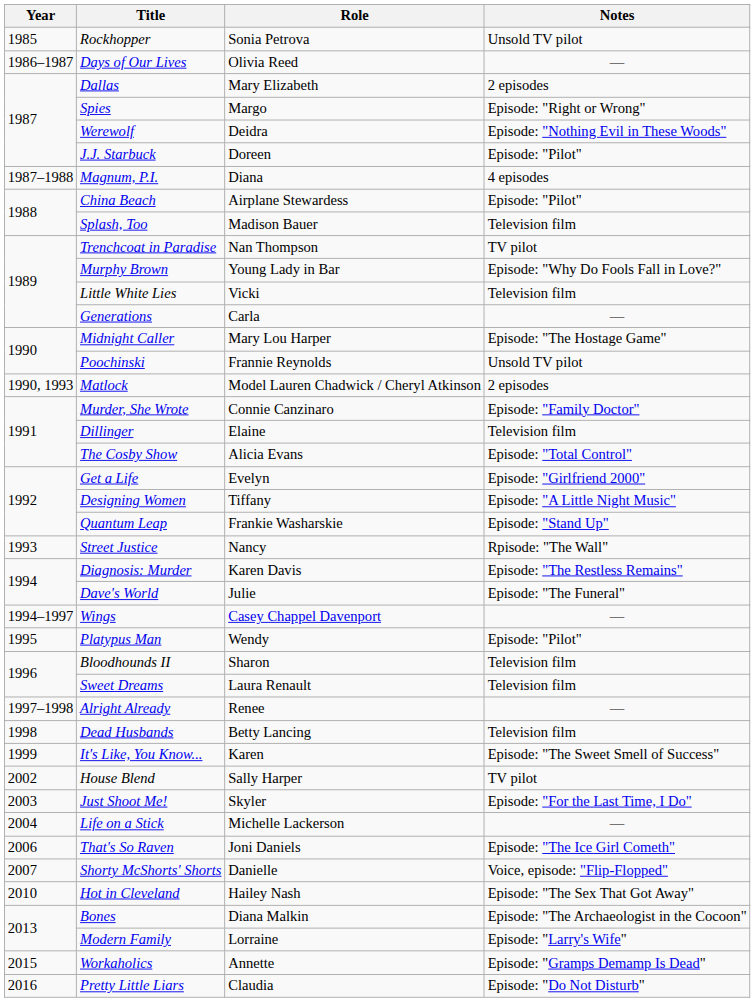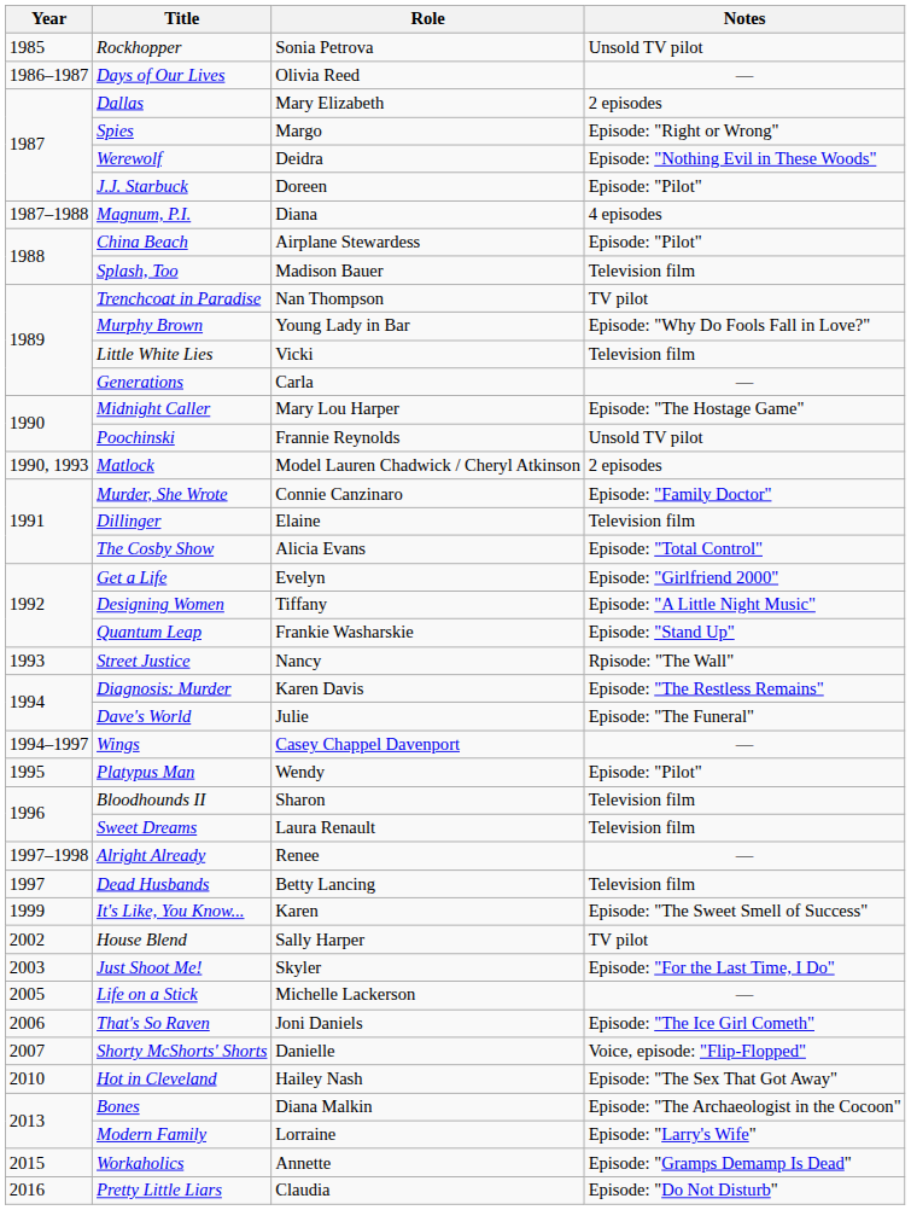 <table class="wikitable plainrowheaders sortable">
 <tr>
 <th scope="col">Year</th>
 <th scope="col">Title</th>
 <th scope="col">Role</th>
 <th scope="col">Notes</th>
 </tr>
 <tr>
 <td>1985</td>
 <td><em>Rockhopper</em></td>
 <td>Sonia Petrova</td>
 <td>Unsold TV pilot</td>
 </tr>
 <tr>
 <td>1986–1987</td>
 <td><em><a href='#'>Days of Our Lives</a></em></td>
 <td>Olivia Reed</td>
 <td align="center">—</td>
 </tr>
 <tr>
 <td rowspan="4">1987</td>
 <td><em><a href='#'>Dallas</a></em></td>
 <td>Mary Elizabeth</td>
 <td>2 episodes</td>
 </tr>
 <tr>
 <td><em><a href='#'>Spies</a></em></td>
 <td>Margo</td>
 <td>Episode: "Right or Wrong"</td>
 </tr>
 <tr>
 <td><em><a href='#'>Werewolf</a></em></td>
 <td>Deidra</td>
 <td>Episode: <a href='#'>"Nothing Evil in These Woods"</a></td>
 </tr>
 <tr>
 <td><em><a href='#'>J.J. Starbuck</a></em></td>
 <td>Doreen</td>
 <td>Episode: "Pilot"</td>
 </tr>
 <tr>
 <td>1987–1988</td>
 <td><em><a href='#'>Magnum, P.I.</a></em></td>
 <td>Diana</td>
 <td>4 episodes</td>
 </tr>
 <tr>
 <td rowspan="2">1988</td>
 <td><em><a href='#'>China Beach</a></em></td>
 <td>Airplane Stewardess</td>
 <td>Episode: "Pilot"</td>
 </tr>
 <tr>
 <td><em><a href='#'>Splash, Too</a></em></td>
 <td>Madison Bauer</td>
 <td>Television film</td>
 </tr>
 <tr>
 <td rowspan="4">1989</td>
 <td><em><a href='#'>Trenchcoat in Paradise</a></em></td>
 <td>Nan Thompson</td>
 <td>TV pilot</td>
 </tr>
 <tr>
 <td><em><a href='#'>Murphy Brown</a></em></td>
 <td>Young Lady in Bar</td>
 <td>Episode: "Why Do Fools Fall in Love?"</td>
 </tr>
 <tr>
 <td><em>Little White Lies</em></td>
 <td>Vicki</td>
 <td>Television film</td>
 </tr>
 <tr>
 <td><em><a href='#'>Generations</a></em></td>
 <td>Carla</td>
 <td align="center">—</td>
 </tr>
 <tr>
 <td rowspan="2">1990</td>
 <td><em><a href='#'>Midnight Caller</a></em></td>
 <td>Mary Lou Harper</td>
 <td>Episode: "The Hostage Game"</td>
 </tr>
 <tr>
 <td><em><a href='#'>Poochinski</a></em></td>
 <td>Frannie Reynolds</td>
 <td>Unsold TV pilot</td>
 </tr>
 <tr>
 <td>1990, 1993</td>
 <td><em><a href='#'>Matlock</a></em></td>
 <td>Model Lauren Chadwick / Cheryl Atkinson</td>
 <td>2 episodes</td>
 </tr>
 <tr>
 <td rowspan="3">1991</td>
 <td><em><a href='#'>Murder, She Wrote</a></em></td>
 <td>Connie Canzinaro</td>
 <td>Episode: <a href='#'>"Family Doctor"</a></td>
 </tr>
 <tr>
 <td><em><a href='#'>Dillinger</a></em></td>
 <td>Elaine</td>
 <td>Television film</td>
 </tr>
 <tr>
 <td><em><a href='#'>The Cosby Show</a></em></td>
 <td>Alicia Evans</td>
 <td>Episode: <a href='#'>"Total Control"</a></td>
 </tr>
 <tr>
 <td rowspan="3">1992</td>
 <td><em><a href='#'>Get a Life</a></em></td>
 <td>Evelyn</td>
 <td>Episode: <a href='#'>"Girlfriend 2000"</a></td>
 </tr>
 <tr>
 <td><em><a href='#'>Designing Women</a></em></td>
 <td>Tiffany</td>
 <td>Episode: <a href='#'>"A Little Night Music"</a></td>
 </tr>
 <tr>
 <td><em><a href='#'>Quantum Leap</a></em></td>
 <td>Frankie Washarskie</td>
 <td>Episode: <a href='#'>"Stand Up"</a></td>
 </tr>
 <tr>
 <td>1993</td>
 <td><em><a href='#'>Street Justice</a></em></td>
 <td>Nancy</td>
 <td>Rpisode: "The Wall"</td>
 </tr>
 <tr>
 <td rowspan="2">1994</td>
 <td><em><a href='#'>Diagnosis: Murder</a></em></td>
 <td>Karen Davis</td>
 <td>Episode: <a href='#'>"The Restless Remains"</a></td>
 </tr>
 <tr>
 <td><em><a href='#'>Dave's World</a></em></td>
 <td>Julie</td>
 <td>Episode: "The Funeral"</td>
 </tr>
 <tr>
 <td>1994–1997</td>
 <td><em><a href='#'>Wings</a></em></td>
 <td><a href='#'>Casey Chappel Davenport</a></td>
 <td align="center">—</td>
 </tr>
 <tr>
 <td>1995</td>
 <td><em><a href='#'>Platypus Man</a></em></td>
 <td>Wendy</td>
 <td>Episode: "Pilot"</td>
 </tr>
 <tr>
 <td rowspan="2">1996</td>
 <td><em>Bloodhounds II</em></td>
 <td>Sharon</td>
 <td>Television film</td>
 </tr>
 <tr>
 <td><em><a href='#'>Sweet Dreams</a></em></td>
 <td>Laura Renault</td>
 <td>Television film</td>
 </tr>
 <tr>
 <td>1997–1998</td>
 <td><em><a href='#'>Alright Already</a></em></td>
 <td>Renee</td>
 <td align="center">—</td>
 </tr>
 <tr>
-<td>1998</td>
+<td>1997</td>
 <td><em><a href='#'>Dead Husbands</a></em></td>
 <td>Betty Lancing</td>
 <td>Television film</td>
 </tr>
 <tr>
 <td>1999</td>
 <td><em><a href='#'>It's Like, You Know...</a></em></td>
 <td>Karen</td>
 <td>Episode: "The Sweet Smell of Success"</td>
 </tr>
 <tr>
 <td>2002</td>
 <td><em>House Blend</em></td>
 <td>Sally Harper</td>
 <td>TV pilot</td>
 </tr>
 <tr>
 <td>2003</td>
 <td><em><a href='#'>Just Shoot Me!</a></em></td>
 <td>Skyler</td>
 <td>Episode: <a href='#'>"For the Last Time, I Do"</a></td>
 </tr>
 <tr>
-<td>2004</td>
+<td>2005</td>
 <td><em><a href='#'>Life on a Stick</a></em></td>
 <td>Michelle Lackerson</td>
 <td align="center">—</td>
 </tr>
 <tr>
 <td>2006</td>
 <td><em><a href='#'>That's So Raven</a></em></td>
 <td>Joni Daniels</td>
 <td>Episode: <a href='#'>"The Ice Girl Cometh"</a></td>
 </tr>
 <tr>
 <td>2007</td>
 <td><em><a href='#'>Shorty McShorts' Shorts</a></em></td>
 <td>Danielle</td>
 <td>Voice, episode: <a href='#'>"Flip-Flopped"</a></td>
 </tr>
 <tr>
 <td>2010</td>
 <td><em><a href='#'>Hot in Cleveland</a></em></td>
 <td>Hailey Nash</td>
 <td>Episode: "The Sex That Got Away"</td>
 </tr>
 <tr>
 <td rowspan="2">2013</td>
 <td><em><a href='#'>Bones</a></em></td>
 <td>Diana Malkin</td>
 <td>Episode: "The Archaeologist in the Cocoon"</td>
 </tr>
 <tr>
 <td><em><a href='#'>Modern Family</a></em></td>
 <td>Lorraine</td>
 <td>Episode: "<a href='#'>Larry's Wife</a>"</td>
 </tr>
 <tr>
 <td>2015</td>
 <td><em><a href='#'>Workaholics</a></em></td>
 <td>Annette</td>
 <td>Episode: "<a href='#'>Gramps Demamp Is Dead</a>"</td>
 </tr>
 <tr>
 <td>2016</td>
 <td><em><a href='#'>Pretty Little Liars</a></em></td>
 <td>Claudia</td>
 <td>Episode: "<a href='#'>Do Not Disturb</a>"</td>
 </tr>
 </table>
